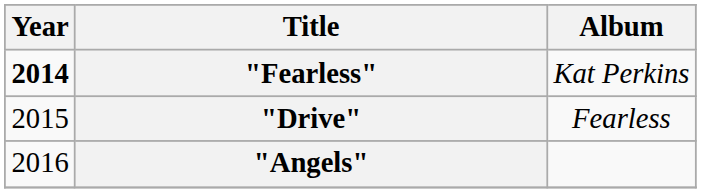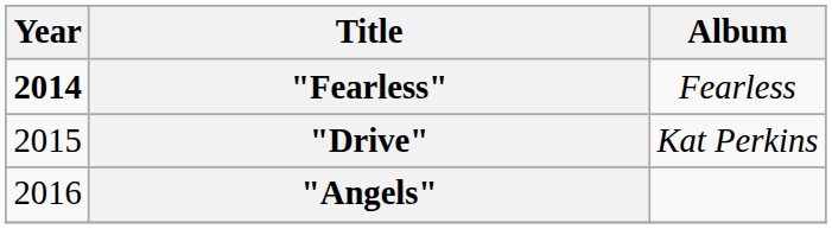 <table class="wikitable plainrowheaders" style="text-align:center;">
 <tr>
 <th scope="col" style="width:1em;">Year</th>
 <th scope="col" style="width:16em;">Title</th>
 <th scope="col">Album</th>
 </tr>
 <tr>
 <td><strong>2014</strong></td>
 <th scope="row">"Fearless"</th>
-<td><em>Kat Perkins</em></td>
+<td><em>Fearless</em></td>
 </tr>
 <tr>
 <td>2015</td>
 <th scope="row">"Drive"</th>
-<td><em>Fearless</em></td>
+<td><em>Kat Perkins</em></td>
 </tr>
 <tr>
 <td>2016</td>
 <th scope="row">"Angels"</th>
 <td></td>
 </tr>
 <tr>
 </tr>
 </table>
